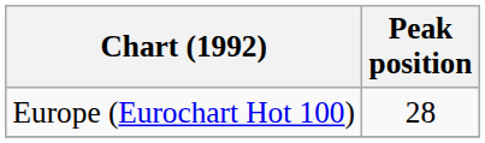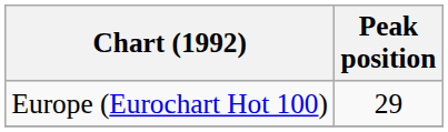 <table class="wikitable">
 <tr>
 <th>Chart (1992)</th>
 <th>Peak<br>position</th>
 </tr>
 <tr>
 <td>Europe (<a href='#'>Eurochart Hot 100</a>)</td>
-<td style="text-align:center;">28</td>
+<td style="text-align:center;">29</td>
 </tr>
 <tr>
 </tr>
 </table>
